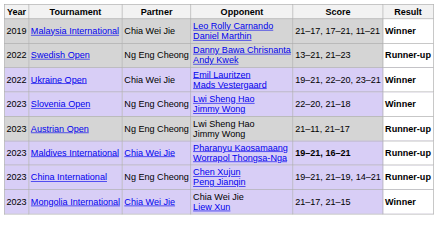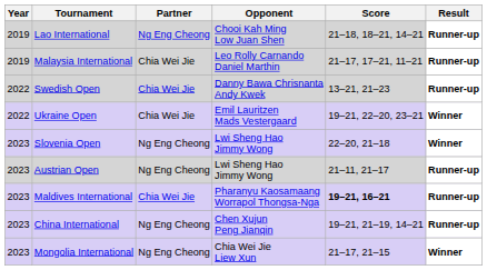 <table class="sortable wikitable" style="font-size: 90%;">
 <tr>
 <th>Year</th>
 <th>Tournament</th>
 <th>Partner</th>
 <th>Opponent</th>
 <th>Score</th>
 <th>Result</th>
 </tr>
 <tr style="background:#D5D5D5">
 <td align="center">2019</td>
+<td align="left"><a href='#'>Lao International</a></td>
+<td align="left"> <a href='#'>Ng Eng Cheong</a></td>
+<td align="left"> <a href='#'>Chooi Kah Ming</a><br> <a href='#'>Low Juan Shen</a></td>
+<td align="left">21–18, 18–21, 14–21</td>
+<td style="text-align:left; background:white"> <strong>Runner-up</strong></td>
+</tr>
+<tr style="background:#D5D5D5">
+<td align="center">2019</td>
 <td align="left"><a href='#'>Malaysia International</a></td>
 <td align="left"> Chia Wei Jie</td>
 <td align="left"> <a href='#'>Leo Rolly Carnando</a><br> <a href='#'>Daniel Marthin</a></td>
 <td align="left">21–17, 17–21, 11–21</td>
-<td style="text-align:left; background:white"> <strong>Winner</strong></td>
+<td style="text-align:left; background:white"> <strong>Runner-up</strong></td>
 </tr>
 <tr style="background:#D5D5D5">
 <td align="center">2022</td>
 <td align="left"><a href='#'>Swedish Open</a></td>
-<td align="left"> Ng Eng Cheong</td>
+<td align="left"> <a href='#'>Chia Wei Jie</a></td>
 <td align="left"> <a href='#'>Danny Bawa Chrisnanta</a><br> <a href='#'>Andy Kwek</a></td>
 <td align="left">13–21, 21–23</td>
 <td style="text-align:left; background:white"> <strong>Runner-up</strong></td>
 </tr>
 <tr style="background:#D8CEF6">
 <td align="center">2022</td>
 <td align="left"><a href='#'>Ukraine Open</a></td>
 <td align="left"> Chia Wei Jie</td>
 <td align="left"> <a href='#'>Emil Lauritzen</a><br> <a href='#'>Mads Vestergaard</a></td>
 <td align="left">19–21, 22–20, 23–21</td>
 <td style="text-align:left; background:white"> <strong>Winner</strong></td>
 </tr>
 <tr style="background:#D8CEF6">
 <td align="center">2023</td>
 <td align="left"><a href='#'>Slovenia Open</a></td>
 <td align="left"> Ng Eng Cheong</td>
 <td align="left"> <a href='#'>Lwi Sheng Hao</a><br> <a href='#'>Jimmy Wong</a></td>
 <td align="left">22–20, 21–18</td>
 <td style="text-align:left; background:white"> <strong>Winner</strong></td>
 </tr>
 <tr style="background:#D5D5D5">
 <td align="center">2023</td>
 <td align="left"><a href='#'>Austrian Open</a></td>
 <td align="left"> Ng Eng Cheong</td>
 <td align="left"> Lwi Sheng Hao<br> Jimmy Wong</td>
 <td align="left">21–11, 21–17</td>
 <td style="text-align:left; background:white"> <strong>Runner-up</strong></td>
 </tr>
 <tr style="background:#D8CEF6">
 <td align="center">2023</td>
 <td align="left"><a href='#'>Maldives International</a></td>
 <td align="left"> <a href='#'>Chia Wei Jie</a></td>
 <td align="left"> <a href='#'>Pharanyu Kaosamaang</a><br> <a href='#'>Worrapol Thongsa-Nga</a></td>
 <td align="left"><strong>19–21, 16–21</strong></td>
 <td style="text-align:left; background:white"> <strong>Runner-up</strong></td>
 </tr>
 <tr style="background:#D8CEF6">
 <td align="center">2023</td>
 <td align="left"><a href='#'>China International</a></td>
 <td align="left"> Ng Eng Cheong</td>
 <td align="left"> <a href='#'>Chen Xujun</a><br> <a href='#'>Peng Jianqin</a></td>
 <td align="left">19–21, 21–19, 14–21</td>
 <td style="text-align:left; background:white"> <strong>Runner-up</strong></td>
 </tr>
 <tr style="background:#D8CEF6">
 <td align="center">2023</td>
 <td align="left"><a href='#'>Mongolia International</a></td>
-<td align="left"> <a href='#'>Chia Wei Jie</a></td>
+<td align="left"> Ng Eng Cheong</td>
 <td align="left"> Chia Wei Jie<br> <a href='#'>Liew Xun</a></td>
 <td align="left">21–17, 21–15</td>
 <td style="text-align:left; background:white"> <strong>Winner</strong></td>
 </tr>
 </table>
